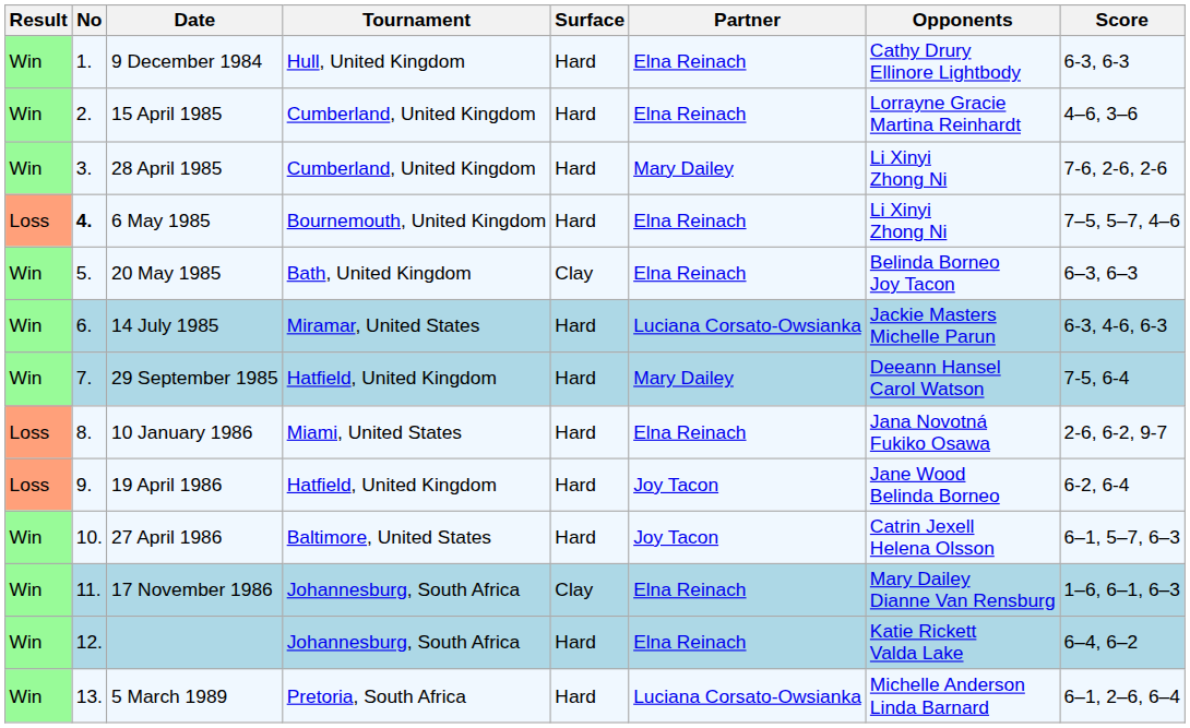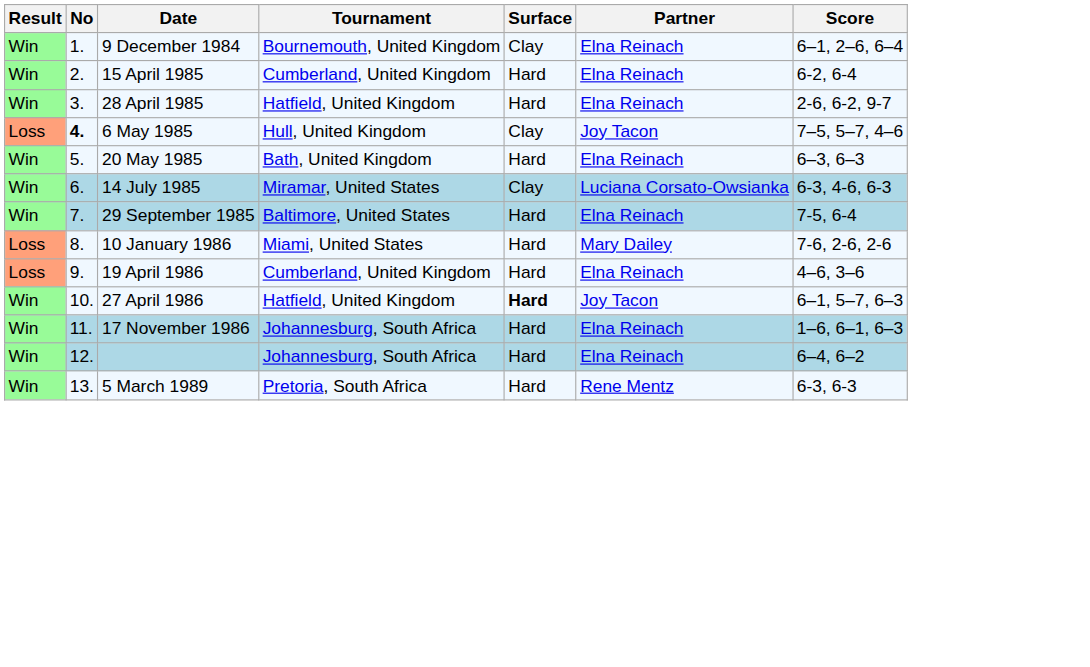 <table class="sortable wikitable" style="font-size:97%;">
 <tr>
 <th><strong>Result</strong></th>
 <th><strong>No</strong></th>
 <th><strong>Date</strong></th>
 <th><strong>Tournament</strong></th>
 <th><strong>Surface</strong></th>
 <th><strong>Partner</strong></th>
-<th><strong>Opponents</strong></th>
 <th><strong>Score</strong></th>
 </tr>
 <tr style="background:#f0f8ff;">
 <td style="background:#98fb98;">Win</td>
 <td>1.</td>
 <td>9 December 1984</td>
-<td><a href='#'>Hull</a>, United Kingdom</td>
-<td>Hard</td>
+<td><a href='#'>Bournemouth</a>, United Kingdom</td>
+<td>Clay</td>
 <td> <a href='#'>Elna Reinach</a></td>
-<td> <a href='#'>Cathy Drury</a> <br>  <a href='#'>Ellinore Lightbody</a></td>
-<td>6-3, 6-3</td>
+<td>6–1, 2–6, 6–4</td>
 </tr>
 <tr style="background:#f0f8ff;">
 <td style="background:#98fb98;">Win</td>
 <td>2.</td>
 <td>15 April 1985</td>
 <td><a href='#'>Cumberland</a>, United Kingdom</td>
 <td>Hard</td>
 <td> <a href='#'>Elna Reinach</a></td>
-<td> <a href='#'>Lorrayne Gracie</a> <br>  <a href='#'>Martina Reinhardt</a></td>
-<td>4–6, 3–6</td>
+<td>6-2, 6-4</td>
 </tr>
 <tr style="background:#f0f8ff;">
 <td style="background:#98fb98;">Win</td>
 <td>3.</td>
 <td>28 April 1985</td>
-<td><a href='#'>Cumberland</a>, United Kingdom</td>
+<td><a href='#'>Hatfield</a>, United Kingdom</td>
 <td>Hard</td>
-<td> <a href='#'>Mary Dailey</a></td>
-<td> <a href='#'>Li Xinyi</a> <br>  <a href='#'>Zhong Ni</a></td>
-<td>7-6, 2-6, 2-6</td>
+<td> <a href='#'>Elna Reinach</a></td>
+<td>2-6, 6-2, 9-7</td>
 </tr>
 <tr style="background:#f0f8ff;">
 <td style="background:#ffa07a;">Loss</td>
 <td><strong>4.</strong></td>
 <td>6 May 1985</td>
-<td><a href='#'>Bournemouth</a>, United Kingdom</td>
-<td>Hard</td>
-<td> <a href='#'>Elna Reinach</a></td>
-<td> <a href='#'>Li Xinyi</a> <br>  <a href='#'>Zhong Ni</a></td>
+<td><a href='#'>Hull</a>, United Kingdom</td>
+<td>Clay</td>
+<td> <a href='#'>Joy Tacon</a></td>
 <td>7–5, 5–7, 4–6</td>
 </tr>
 <tr style="background:#f0f8ff;">
 <td style="background:#98fb98;">Win</td>
 <td>5.</td>
 <td>20 May 1985</td>
 <td><a href='#'>Bath</a>, United Kingdom</td>
-<td>Clay</td>
+<td>Hard</td>
 <td> <a href='#'>Elna Reinach</a></td>
-<td> <a href='#'>Belinda Borneo</a> <br>  <a href='#'>Joy Tacon</a></td>
 <td>6–3, 6–3</td>
 </tr>
 <tr style="background:lightblue;">
 <td style="background:#98fb98;">Win</td>
 <td>6.</td>
 <td>14 July 1985</td>
 <td><a href='#'>Miramar</a>, United States</td>
-<td>Hard</td>
+<td>Clay</td>
 <td> <a href='#'>Luciana Corsato-Owsianka</a></td>
-<td> <a href='#'>Jackie Masters</a> <br>  <a href='#'>Michelle Parun</a></td>
 <td>6-3, 4-6, 6-3</td>
 </tr>
 <tr style="background:lightblue;">
 <td style="background:#98fb98;">Win</td>
 <td>7.</td>
 <td>29 September 1985</td>
-<td><a href='#'>Hatfield</a>, United Kingdom</td>
+<td><a href='#'>Baltimore</a>, United States</td>
 <td>Hard</td>
-<td> <a href='#'>Mary Dailey</a></td>
-<td> <a href='#'>Deeann Hansel</a> <br>  <a href='#'>Carol Watson</a></td>
+<td> <a href='#'>Elna Reinach</a></td>
 <td>7-5, 6-4</td>
 </tr>
 <tr style="background:#f0f8ff;">
 <td style="background:#ffa07a;">Loss</td>
 <td>8.</td>
 <td>10 January 1986</td>
 <td><a href='#'>Miami</a>, United States</td>
 <td>Hard</td>
-<td> <a href='#'>Elna Reinach</a></td>
-<td> <a href='#'>Jana Novotná</a> <br>  <a href='#'>Fukiko Osawa</a></td>
-<td>2-6, 6-2, 9-7</td>
+<td> <a href='#'>Mary Dailey</a></td>
+<td>7-6, 2-6, 2-6</td>
 </tr>
 <tr style="background:#f0f8ff;">
 <td style="background:#ffa07a;">Loss</td>
 <td>9.</td>
 <td>19 April 1986</td>
-<td><a href='#'>Hatfield</a>, United Kingdom</td>
+<td><a href='#'>Cumberland</a>, United Kingdom</td>
 <td>Hard</td>
-<td> <a href='#'>Joy Tacon</a></td>
-<td> <a href='#'>Jane Wood</a> <br>  <a href='#'>Belinda Borneo</a></td>
-<td>6-2, 6-4</td>
+<td> <a href='#'>Elna Reinach</a></td>
+<td>4–6, 3–6</td>
 </tr>
 <tr style="background:#f0f8ff;">
 <td style="background:#98fb98;">Win</td>
 <td>10.</td>
 <td>27 April 1986</td>
-<td><a href='#'>Baltimore</a>, United States</td>
-<td>Hard</td>
+<td><a href='#'>Hatfield</a>, United Kingdom</td>
+<td><strong>Hard</strong></td>
 <td> <a href='#'>Joy Tacon</a></td>
-<td> <a href='#'>Catrin Jexell</a><br>  <a href='#'>Helena Olsson</a></td>
 <td>6–1, 5–7, 6–3</td>
 </tr>
 <tr style="background:lightblue;">
 <td style="background:#98fb98;">Win</td>
 <td>11.</td>
 <td>17 November 1986</td>
 <td><a href='#'>Johannesburg</a>, South Africa</td>
-<td>Clay</td>
+<td>Hard</td>
 <td> <a href='#'>Elna Reinach</a></td>
-<td> <a href='#'>Mary Dailey</a> <br>  <a href='#'>Dianne Van Rensburg</a></td>
 <td>1–6, 6–1, 6–3</td>
 </tr>
 <tr style="background:lightblue;">
 <td style="background:#98fb98;">Win</td>
 <td>12.</td>
 <td></td>
 <td><a href='#'>Johannesburg</a>, South Africa</td>
 <td>Hard</td>
 <td> <a href='#'>Elna Reinach</a></td>
-<td> <a href='#'>Katie Rickett</a> <br>  <a href='#'>Valda Lake</a></td>
 <td>6–4, 6–2</td>
 </tr>
 <tr style="background:#f0f8ff;">
 <td style="background:#98fb98;">Win</td>
 <td>13.</td>
 <td>5 March 1989</td>
 <td><a href='#'>Pretoria</a>, South Africa</td>
 <td>Hard</td>
-<td> <a href='#'>Luciana Corsato-Owsianka</a></td>
-<td> <a href='#'>Michelle Anderson</a> <br>  <a href='#'>Linda Barnard</a></td>
-<td>6–1, 2–6, 6–4</td>
+<td> <a href='#'>Rene Mentz</a></td>
+<td>6-3, 6-3</td>
 </tr>
 </table>
